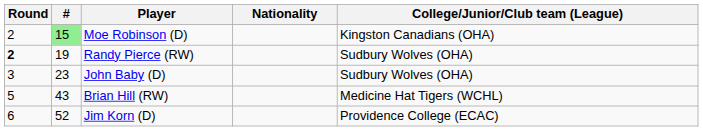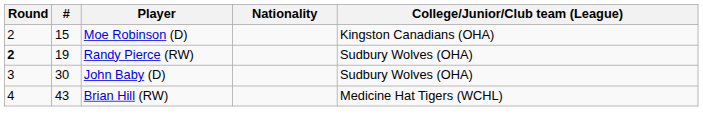 <table class="wikitable">
 <tr align="center">
 <th bgcolor="#DDDDFF" width="4.0%">Round</th>
 <th bgcolor="#DDDDFF" width="4.0%">#</th>
 <th bgcolor="#DDDDFF" width="21.0%">Player</th>
 <th bgcolor="#DDDDFF" width="14.5%">Nationality</th>
 <th bgcolor="#DDDDFF" width="50.0%">College/Junior/Club team (League)</th>
 </tr>
 <tr>
 <td>2</td>
-<td style="background: lightgreen;">15</td>
+<td>15</td>
 <td><a href='#'>Moe Robinson</a> (D)</td>
 <td></td>
 <td>Kingston Canadians (OHA)</td>
 </tr>
 <tr>
 <td><strong>2</strong></td>
 <td>19</td>
 <td><a href='#'>Randy Pierce</a> (RW)</td>
 <td></td>
 <td>Sudbury Wolves (OHA)</td>
 </tr>
 <tr>
 <td>3</td>
-<td>23</td>
+<td>30</td>
 <td><a href='#'>John Baby</a> (D)</td>
 <td></td>
 <td>Sudbury Wolves (OHA)</td>
 </tr>
 <tr>
-<td>5</td>
+<td>4</td>
 <td>43</td>
 <td><a href='#'>Brian Hill</a> (RW)</td>
 <td></td>
 <td>Medicine Hat Tigers (WCHL)</td>
 </tr>
-<tr>
-<td>6</td>
-<td>52</td>
-<td><a href='#'>Jim Korn</a> (D)</td>
-<td></td>
-<td>Providence College (ECAC)</td>
-</tr>
 </table>
